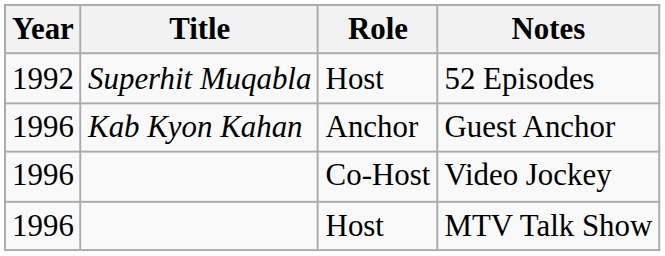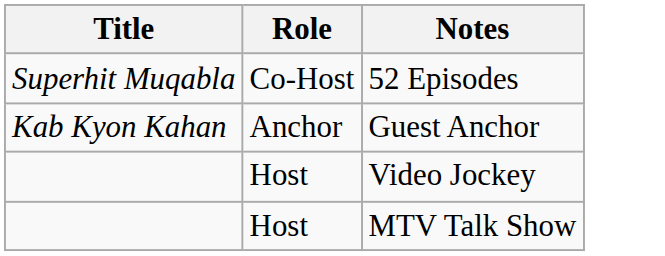 <table class="wikitable">
 <tr>
-<th>Year</th>
 <th>Title</th>
 <th>Role</th>
 <th>Notes</th>
 </tr>
 <tr>
-<td>1992</td>
 <td><em>Superhit Muqabla</em></td>
-<td>Host</td>
+<td>Co-Host</td>
 <td>52 Episodes</td>
 </tr>
 <tr>
-<td>1996</td>
 <td><em>Kab Kyon Kahan</em></td>
 <td>Anchor</td>
 <td>Guest Anchor</td>
 </tr>
 <tr>
-<td>1996</td>
 <td><em></em></td>
-<td>Co-Host</td>
+<td>Host</td>
 <td>Video Jockey</td>
 </tr>
 <tr>
-<td>1996</td>
 <td><em></em></td>
 <td>Host</td>
 <td>MTV Talk Show</td>
 </tr>
 </table>
